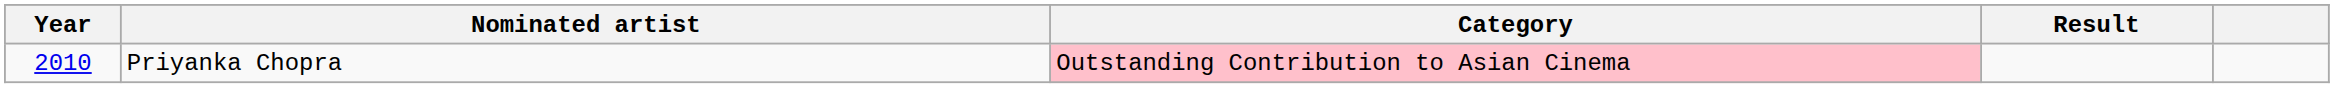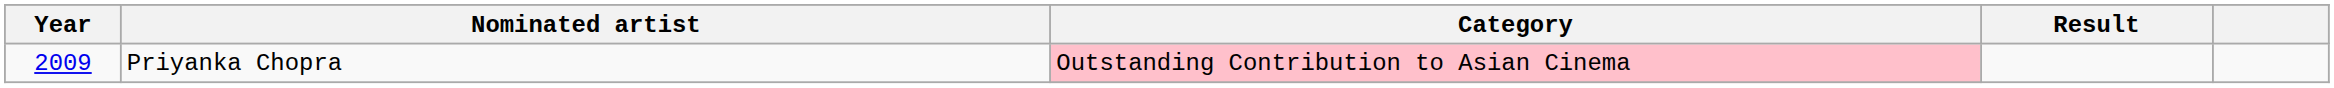 <table class="wikitable sortable" width=100%>
 <tr>
 <th width=5%>Year</th>
 <th width=40%>Nominated artist</th>
 <th width=40%>Category</th>
 <th width=10%>Result</th>
 <th width=5%></th>
 </tr>
 <tr>
-<td style="text-align:center;"><a href='#'>2010</a></td>
+<td style="text-align:center;"><a href='#'>2009</a></td>
 <td style="text-align:left;">Priyanka Chopra</td>
 <td style="background: pink;">Outstanding Contribution to Asian Cinema</td>
 <td></td>
 <td style="text-align:center;"></td>
 </tr>
 </table>
